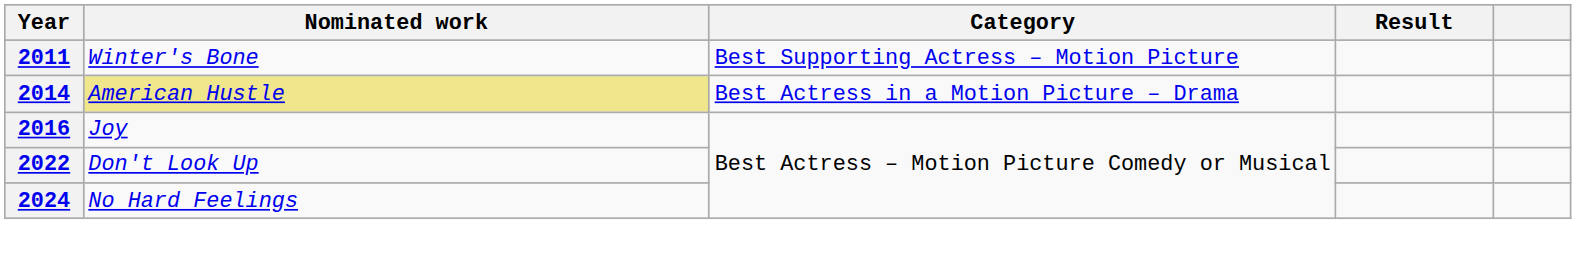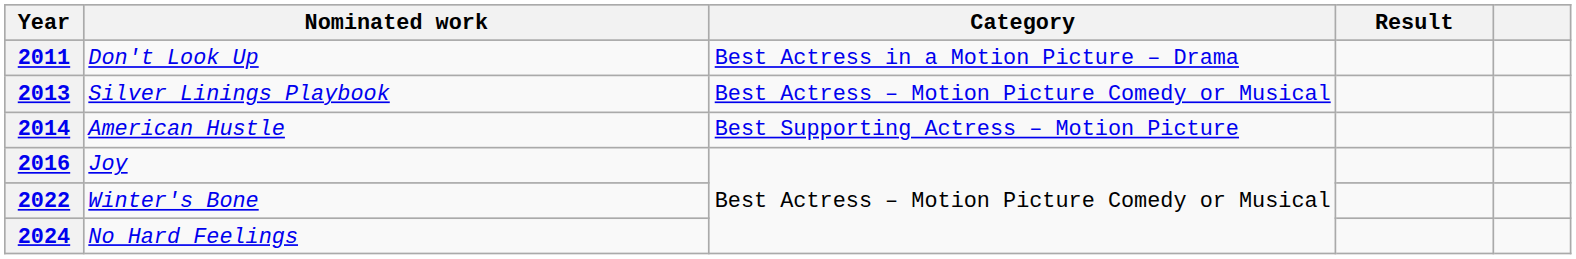 <table class="wikitable plainrowheaders">
 <tr>
 <th scope="col" style="width:5%;">Year</th>
 <th scope="col" style="width:40%;">Nominated work</th>
 <th scope="col" style="width:40%;">Category</th>
 <th scope="col" style="width:10%;">Result</th>
 <th scope="col" style="width:5%;"></th>
 </tr>
 <tr>
 <th scope="row" style="text-align:center;"><a href='#'>2011</a></th>
-<td style="text-align:left;"><em><a href='#'>Winter's Bone</a></em></td>
-<td><a href='#'>Best Supporting Actress – Motion Picture</a></td>
+<td style="text-align:left;"><em><a href='#'>Don't Look Up</a></em></td>
+<td><a href='#'>Best Actress in a Motion Picture – Drama</a></td>
+<td></td>
+<td style="text-align:center;"></td>
+</tr>
+<tr>
+<th scope="row" style="text-align:center;"><a href='#'>2013</a></th>
+<td style="text-align:left;"><em><a href='#'>Silver Linings Playbook</a></em></td>
+<td><a href='#'>Best Actress – Motion Picture Comedy or Musical</a></td>
 <td></td>
 <td style="text-align:center;"></td>
 </tr>
 <tr>
 <th scope="row" style="text-align:center;"><a href='#'>2014</a></th>
-<td style="background: khaki; text-align:left;"><em><a href='#'>American Hustle</a></em></td>
-<td><a href='#'>Best Actress in a Motion Picture – Drama</a></td>
+<td style="text-align:left;"><em><a href='#'>American Hustle</a></em></td>
+<td><a href='#'>Best Supporting Actress – Motion Picture</a></td>
 <td></td>
 <td style="text-align:center;"></td>
 </tr>
 <tr>
 <th scope="row" style="text-align:center;"><a href='#'>2016</a></th>
 <td style="text-align:left;"><em><a href='#'>Joy</a></em></td>
 <td rowspan="3">Best Actress – Motion Picture Comedy or Musical</td>
 <td></td>
 <td style="text-align:center;"></td>
 </tr>
 <tr>
 <th scope="row" style="text-align:center;"><a href='#'>2022</a></th>
-<td style="text-align:left;"><em><a href='#'>Don't Look Up</a></em></td>
+<td style="text-align:left;"><em><a href='#'>Winter's Bone</a></em></td>
 <td></td>
 <td style="text-align:center;"></td>
 </tr>
 <tr>
 <th scope="row" style="text-align:center;"><a href='#'>2024</a></th>
 <td style="text-align:left;"><em><a href='#'>No Hard Feelings</a></em></td>
 <td></td>
 <td style="text-align:center;"></td>
 </tr>
 </table>
